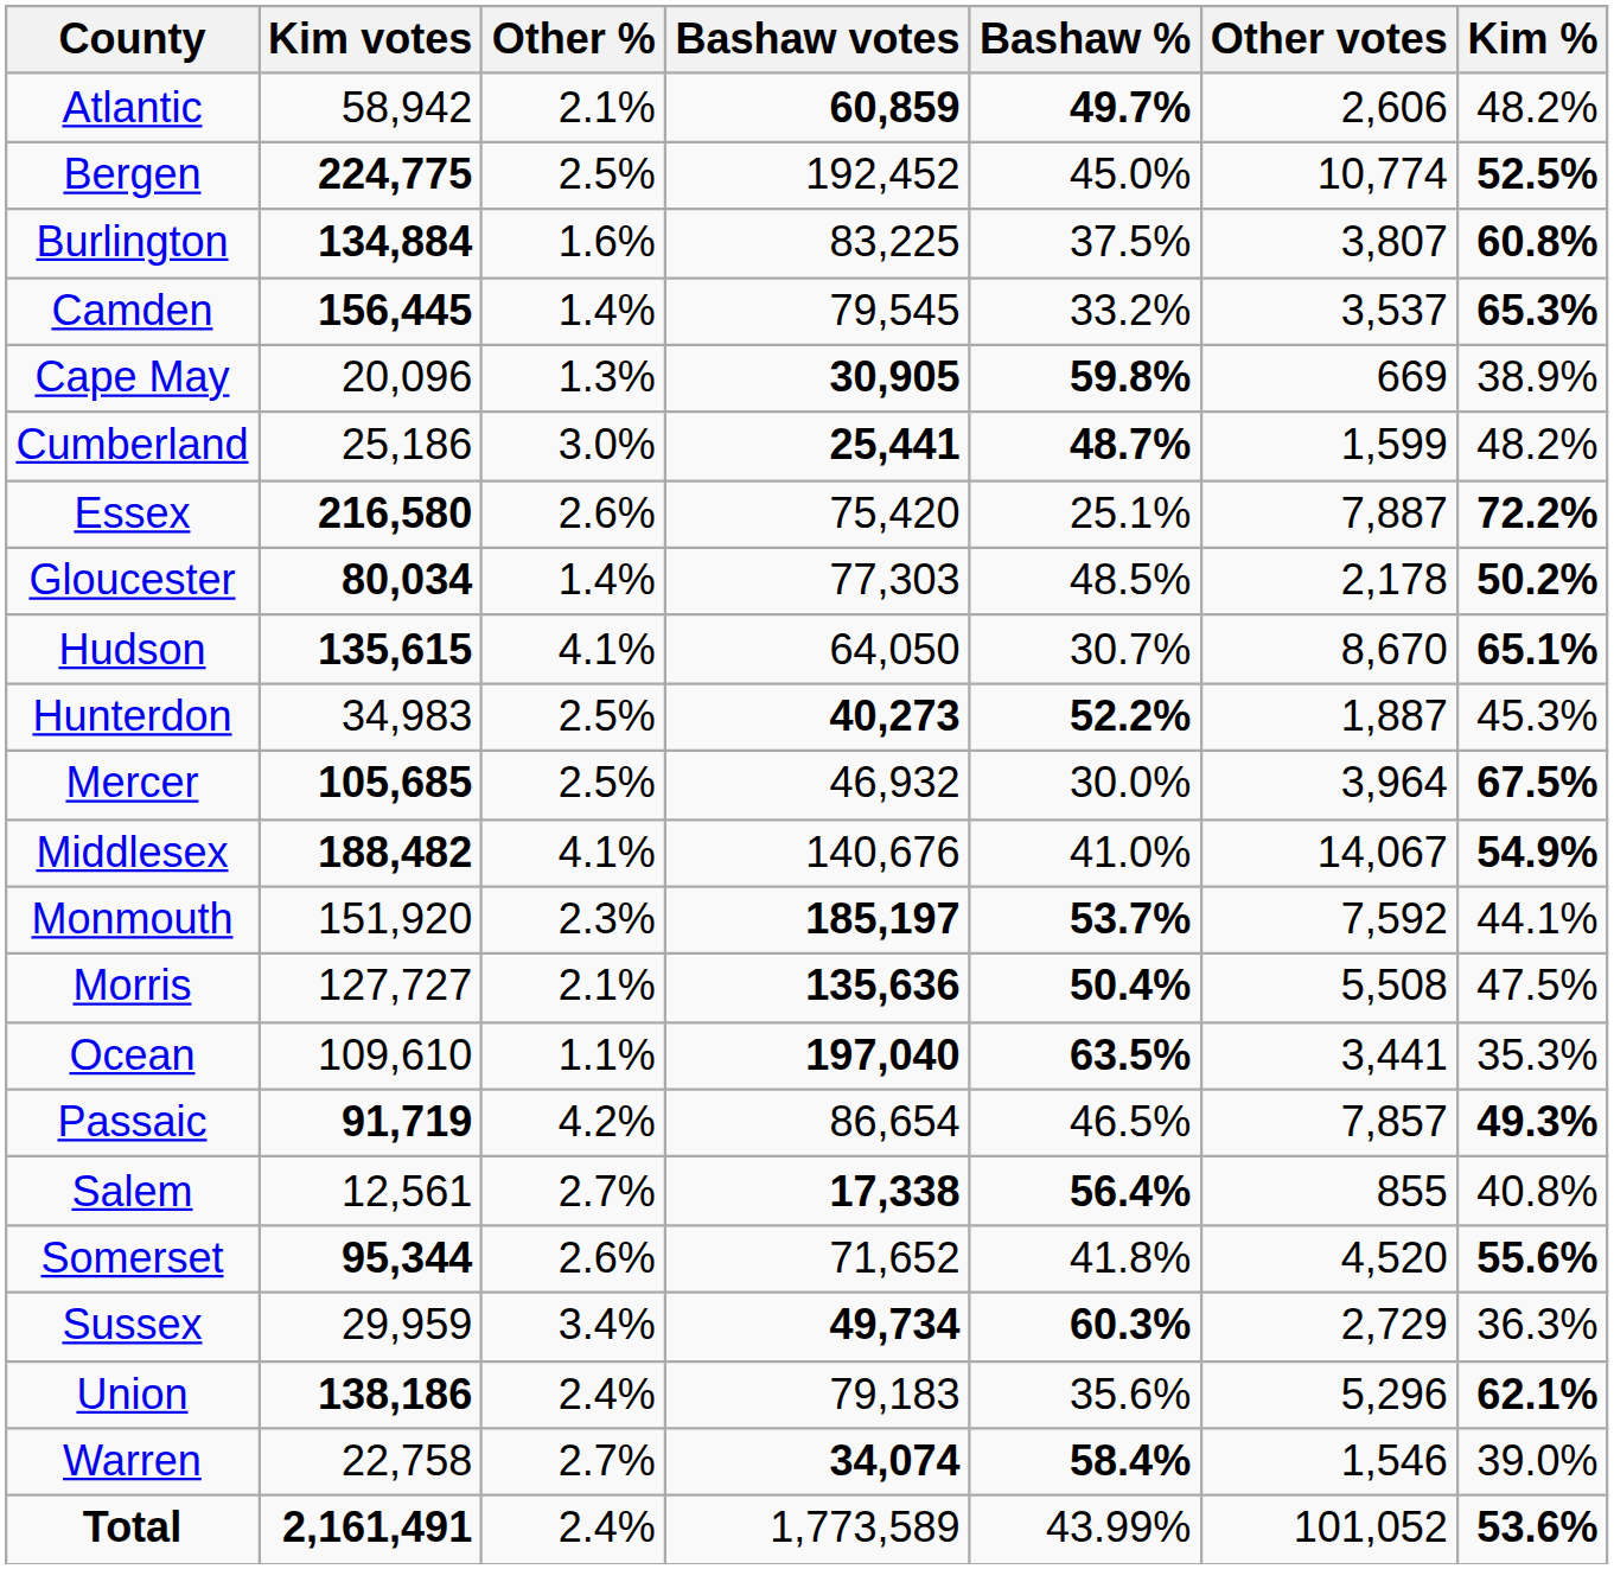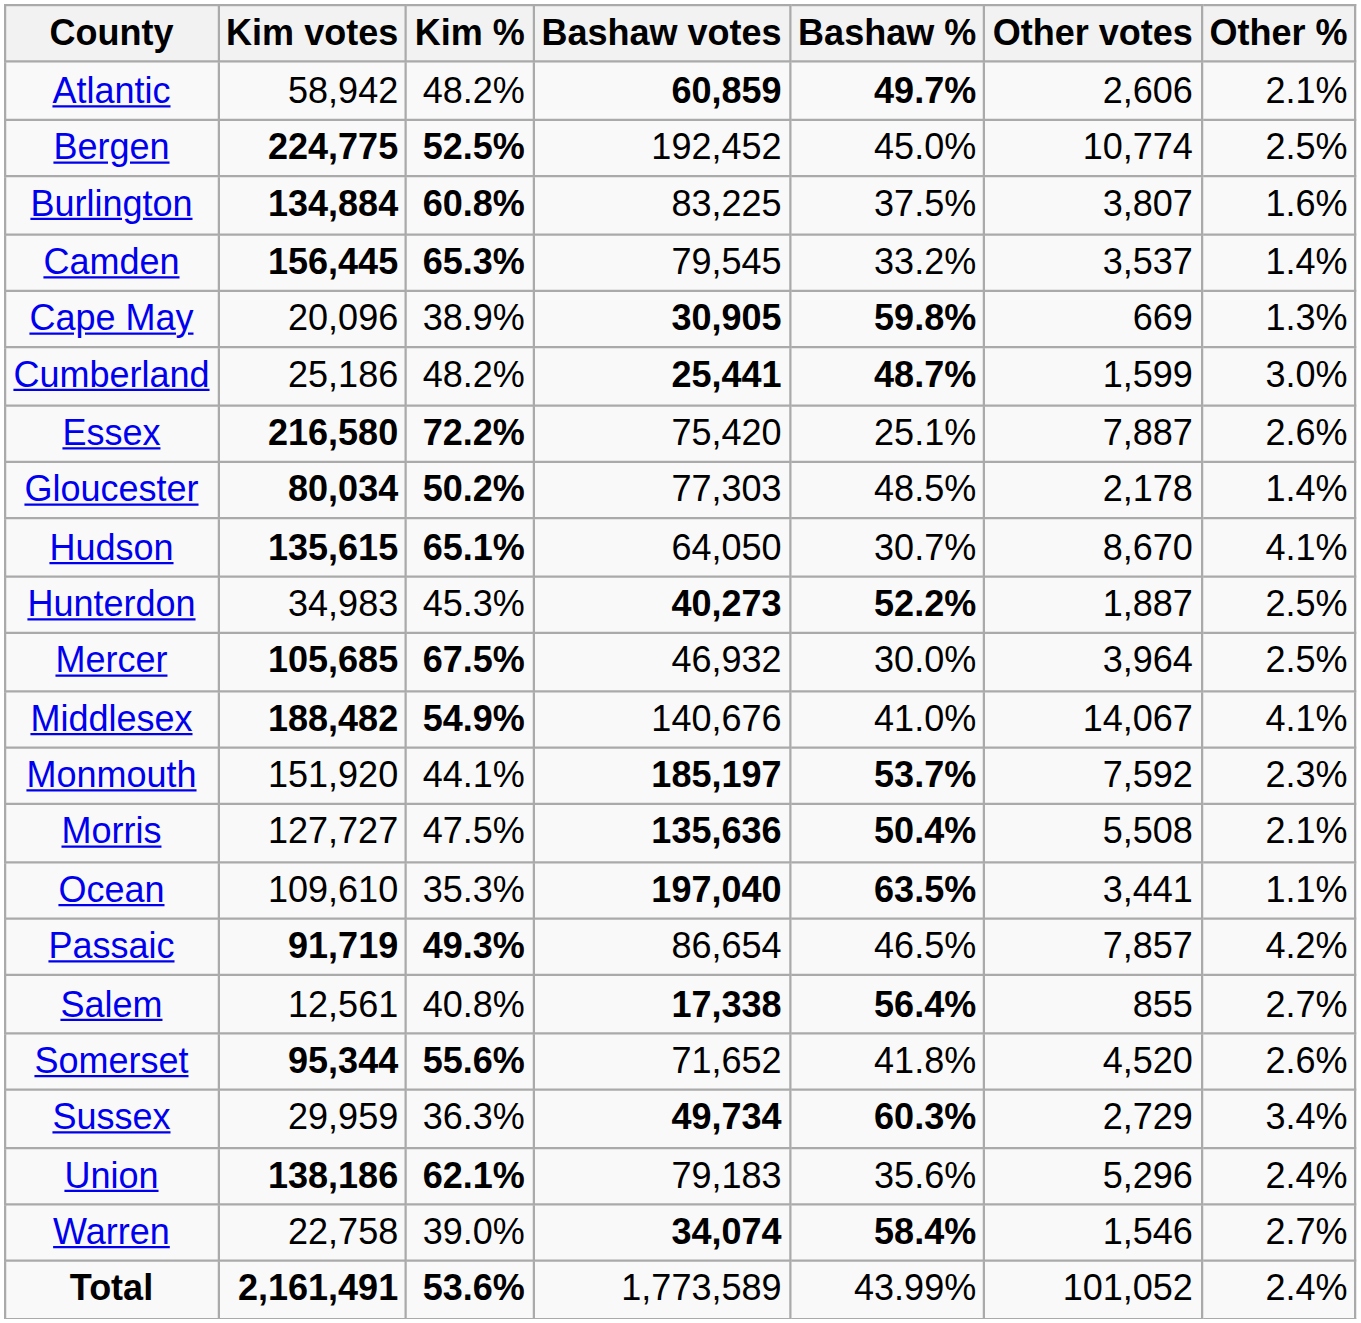 <table class="wikitable sortable" style="text-align:right">
 <tr>
 <th>County</th>
 <th>Kim votes</th>
-<th>Other %</th>
+<th>Kim %</th>
 <th>Bashaw votes</th>
 <th>Bashaw %</th>
 <th>Other votes</th>
-<th>Kim %</th>
+<th>Other %</th>
 </tr>
 <tr>
 <td align="center" ><a href='#'>Atlantic</a></td>
 <td>58,942</td>
-<td>2.1%</td>
+<td>48.2%</td>
 <td><strong>60,859</strong></td>
 <td><strong>49.7%</strong></td>
 <td>2,606</td>
-<td>48.2%</td>
+<td>2.1%</td>
 </tr>
 <tr>
 <td align="center" ><a href='#'>Bergen</a></td>
 <td><strong>224,775</strong></td>
-<td>2.5%</td>
+<td><strong>52.5%</strong></td>
 <td>192,452</td>
 <td>45.0%</td>
 <td>10,774</td>
-<td><strong>52.5%</strong></td>
+<td>2.5%</td>
 </tr>
 <tr>
 <td align="center" ><a href='#'>Burlington</a></td>
 <td><strong>134,884</strong></td>
-<td>1.6%</td>
+<td><strong>60.8%</strong></td>
 <td>83,225</td>
 <td>37.5%</td>
 <td>3,807</td>
-<td><strong>60.8%</strong></td>
+<td>1.6%</td>
 </tr>
 <tr>
 <td align="center" ><a href='#'>Camden</a></td>
 <td><strong>156,445</strong></td>
-<td>1.4%</td>
+<td><strong>65.3%</strong></td>
 <td>79,545</td>
 <td>33.2%</td>
 <td>3,537</td>
-<td><strong>65.3%</strong></td>
+<td>1.4%</td>
 </tr>
 <tr>
 <td align="center" ><a href='#'>Cape May</a></td>
 <td>20,096</td>
-<td>1.3%</td>
+<td>38.9%</td>
 <td><strong>30,905</strong></td>
 <td><strong>59.8%</strong></td>
 <td>669</td>
-<td>38.9%</td>
+<td>1.3%</td>
 </tr>
 <tr>
 <td align="center" ><a href='#'>Cumberland</a></td>
 <td>25,186</td>
-<td>3.0%</td>
+<td>48.2%</td>
 <td><strong>25,441</strong></td>
 <td><strong>48.7%</strong></td>
 <td>1,599</td>
-<td>48.2%</td>
+<td>3.0%</td>
 </tr>
 <tr>
 <td align="center" ><a href='#'>Essex</a></td>
 <td><strong>216,580</strong></td>
-<td>2.6%</td>
+<td><strong>72.2%</strong></td>
 <td>75,420</td>
 <td>25.1%</td>
 <td>7,887</td>
-<td><strong>72.2%</strong></td>
+<td>2.6%</td>
 </tr>
 <tr>
 <td align="center" ><a href='#'>Gloucester</a></td>
 <td><strong>80,034</strong></td>
-<td>1.4%</td>
+<td><strong>50.2%</strong></td>
 <td>77,303</td>
 <td>48.5%</td>
 <td>2,178</td>
-<td><strong>50.2%</strong></td>
+<td>1.4%</td>
 </tr>
 <tr>
 <td align="center" ><a href='#'>Hudson</a></td>
 <td><strong>135,615</strong></td>
-<td>4.1%</td>
+<td><strong>65.1%</strong></td>
 <td>64,050</td>
 <td>30.7%</td>
 <td>8,670</td>
-<td><strong>65.1%</strong></td>
+<td>4.1%</td>
 </tr>
 <tr>
 <td align="center" ><a href='#'>Hunterdon</a></td>
 <td>34,983</td>
-<td>2.5%</td>
+<td>45.3%</td>
 <td><strong>40,273</strong></td>
 <td><strong>52.2%</strong></td>
 <td>1,887</td>
-<td>45.3%</td>
+<td>2.5%</td>
 </tr>
 <tr>
 <td align="center" ><a href='#'>Mercer</a></td>
 <td><strong>105,685</strong></td>
-<td>2.5%</td>
+<td><strong>67.5%</strong></td>
 <td>46,932</td>
 <td>30.0%</td>
 <td>3,964</td>
-<td><strong>67.5%</strong></td>
+<td>2.5%</td>
 </tr>
 <tr>
 <td align="center" ><a href='#'>Middlesex</a></td>
 <td><strong>188,482</strong></td>
-<td>4.1%</td>
+<td><strong>54.9%</strong></td>
 <td>140,676</td>
 <td>41.0%</td>
 <td>14,067</td>
-<td><strong>54.9%</strong></td>
+<td>4.1%</td>
 </tr>
 <tr>
 <td align="center" ><a href='#'>Monmouth</a></td>
 <td>151,920</td>
-<td>2.3%</td>
+<td>44.1%</td>
 <td><strong>185,197</strong></td>
 <td><strong>53.7%</strong></td>
 <td>7,592</td>
-<td>44.1%</td>
+<td>2.3%</td>
 </tr>
 <tr>
 <td align="center" ><a href='#'>Morris</a></td>
 <td>127,727</td>
-<td>2.1%</td>
+<td>47.5%</td>
 <td><strong>135,636</strong></td>
 <td><strong>50.4%</strong></td>
 <td>5,508</td>
-<td>47.5%</td>
+<td>2.1%</td>
 </tr>
 <tr>
 <td align="center" ><a href='#'>Ocean</a></td>
 <td>109,610</td>
-<td>1.1%</td>
+<td>35.3%</td>
 <td><strong>197,040</strong></td>
 <td><strong>63.5%</strong></td>
 <td>3,441</td>
-<td>35.3%</td>
+<td>1.1%</td>
 </tr>
 <tr>
 <td align="center" ><a href='#'>Passaic</a></td>
 <td><strong>91,719</strong></td>
-<td>4.2%</td>
+<td><strong>49.3%</strong></td>
 <td>86,654</td>
 <td>46.5%</td>
 <td>7,857</td>
-<td><strong>49.3%</strong></td>
+<td>4.2%</td>
 </tr>
 <tr>
 <td align="center" ><a href='#'>Salem</a></td>
 <td>12,561</td>
-<td>2.7%</td>
+<td>40.8%</td>
 <td><strong>17,338</strong></td>
 <td><strong>56.4%</strong></td>
 <td>855</td>
-<td>40.8%</td>
+<td>2.7%</td>
 </tr>
 <tr>
 <td align="center" ><a href='#'>Somerset</a></td>
 <td><strong>95,344</strong></td>
-<td>2.6%</td>
+<td><strong>55.6%</strong></td>
 <td>71,652</td>
 <td>41.8%</td>
 <td>4,520</td>
-<td><strong>55.6%</strong></td>
+<td>2.6%</td>
 </tr>
 <tr>
 <td align="center" ><a href='#'>Sussex</a></td>
 <td>29,959</td>
-<td>3.4%</td>
+<td>36.3%</td>
 <td><strong>49,734</strong></td>
 <td><strong>60.3%</strong></td>
 <td>2,729</td>
-<td>36.3%</td>
+<td>3.4%</td>
 </tr>
 <tr>
 <td align="center" ><a href='#'>Union</a></td>
 <td><strong>138,186</strong></td>
-<td>2.4%</td>
+<td><strong>62.1%</strong></td>
 <td>79,183</td>
 <td>35.6%</td>
 <td>5,296</td>
-<td><strong>62.1%</strong></td>
+<td>2.4%</td>
 </tr>
 <tr>
 <td align="center" ><a href='#'>Warren</a></td>
 <td>22,758</td>
-<td>2.7%</td>
+<td>39.0%</td>
 <td><strong>34,074</strong></td>
 <td><strong>58.4%</strong></td>
 <td>1,546</td>
-<td>39.0%</td>
+<td>2.7%</td>
 </tr>
 <tr>
 <td align="center" ><strong>Total</strong></td>
 <td><strong>2,161,491</strong></td>
-<td>2.4%</td>
+<td><strong>53.6%</strong></td>
 <td>1,773,589</td>
 <td>43.99%</td>
 <td>101,052</td>
-<td><strong>53.6%</strong></td>
+<td>2.4%</td>
 </tr>
 </table>
